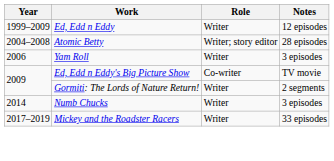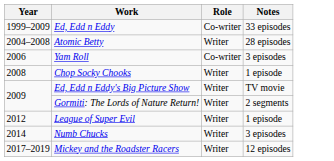 <table class="wikitable">
 <tr>
 <th>Year</th>
 <th>Work</th>
 <th>Role</th>
 <th>Notes</th>
 </tr>
 <tr>
 <td>1999–2009</td>
 <td><em><a href='#'>Ed, Edd n Eddy</a></em></td>
-<td>Writer</td>
-<td>12 episodes</td>
+<td>Co-writer</td>
+<td>33 episodes</td>
 </tr>
 <tr>
 <td>2004–2008</td>
 <td><em><a href='#'>Atomic Betty</a></em></td>
-<td>Writer; story editor</td>
+<td>Writer</td>
 <td>28 episodes</td>
 </tr>
 <tr>
 <td>2006</td>
 <td><em><a href='#'>Yam Roll</a></em></td>
+<td>Co-writer</td>
+<td>3 episodes</td>
+</tr>
+<tr>
+<td>2008</td>
+<td><em><a href='#'>Chop Socky Chooks</a></em></td>
 <td>Writer</td>
-<td>3 episodes</td>
+<td>1 episode</td>
 </tr>
 <tr>
 <td rowspan="2">2009</td>
 <td><em><a href='#'>Ed, Edd n Eddy's Big Picture Show</a></em></td>
-<td>Co-writer</td>
+<td>Writer</td>
 <td>TV movie</td>
 </tr>
 <tr>
 <td><em><a href='#'>Gormiti</a>: The Lords of Nature Return!</em></td>
 <td>Writer</td>
 <td>2 segments</td>
+</tr>
+<tr>
+<td>2012</td>
+<td><em><a href='#'>League of Super Evil</a></em></td>
+<td>Writer</td>
+<td>1 episode</td>
 </tr>
 <tr>
 <td>2014</td>
 <td><em><a href='#'>Numb Chucks</a></em></td>
 <td>Writer</td>
 <td>3 episodes</td>
 </tr>
 <tr>
 <td>2017–2019</td>
 <td><em><a href='#'>Mickey and the Roadster Racers</a></em></td>
 <td>Writer</td>
-<td>33 episodes</td>
+<td>12 episodes</td>
 </tr>
 </table>
